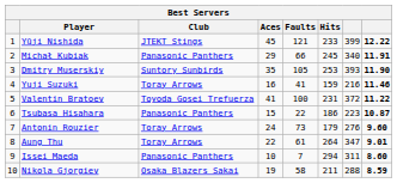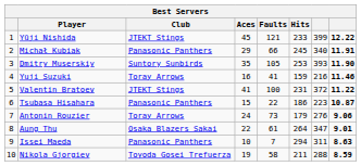 <table class="wikitable sortable" style=font-size:90%>
 <tr>
 <th colspan=8>Best Servers</th>
 </tr>
 <tr>
 <th></th>
 <th width=158>Player</th>
 <th width=158>Club</th>
 <th width=20>Aces</th>
 <th width=20>Faults</th>
 <th width=20>Hits</th>
 <th width=20></th>
 <th width=20></th>
 </tr>
 <tr>
 <td align=center>1</td>
 <td> <a href='#'>Yūji Nishida</a></td>
 <td><a href='#'>JTEKT Stings</a></td>
 <td align=center>45</td>
 <td align=center>121</td>
 <td align=center>233</td>
 <td align=center>399</td>
 <td align=center><strong>12.22</strong></td>
 </tr>
 <tr>
 <td align=center>2</td>
 <td> <a href='#'>Michał Kubiak</a></td>
 <td><a href='#'>Panasonic Panthers</a></td>
 <td align=center>29</td>
 <td align=center>66</td>
 <td align=center>245</td>
 <td align=center>340</td>
 <td align=center><strong>11.91</strong></td>
 </tr>
 <tr>
 <td align=center>3</td>
 <td> <a href='#'>Dmitry Muserskiy</a></td>
 <td><a href='#'>Suntory Sunbirds</a></td>
 <td align=center>35</td>
 <td align=center>105</td>
 <td align=center>253</td>
 <td align=center>393</td>
 <td align=center><strong>11.90</strong></td>
 </tr>
 <tr>
 <td align=center>4</td>
 <td> <a href='#'>Yuji Suzuki</a></td>
 <td><a href='#'>Toray Arrows</a></td>
 <td align=center>16</td>
 <td align=center>41</td>
 <td align=center>159</td>
 <td align=center>216</td>
 <td align=center><strong>11.46</strong></td>
 </tr>
 <tr>
 <td align=center>5</td>
 <td> <a href='#'>Valentin Bratoev</a></td>
-<td><a href='#'>Toyoda Gosei Trefuerza</a></td>
+<td><a href='#'>JTEKT Stings</a></td>
 <td align=center>41</td>
 <td align=center>100</td>
 <td align=center>231</td>
 <td align=center>372</td>
 <td align=center><strong>11.22</strong></td>
 </tr>
 <tr>
 <td align=center>6</td>
 <td> <a href='#'>Tsubasa Hisahara</a></td>
 <td><a href='#'>Panasonic Panthers</a></td>
 <td align=center>15</td>
 <td align=center>22</td>
 <td align=center>186</td>
 <td align=center>223</td>
 <td align=center><strong>10.87</strong></td>
 </tr>
 <tr>
 <td align=center>7</td>
 <td> <a href='#'>Antonin Rouzier</a></td>
 <td><a href='#'>Toray Arrows</a></td>
 <td align=center>24</td>
 <td align=center>73</td>
 <td align=center>179</td>
 <td align=center>276</td>
-<td align=center><strong>9.60</strong></td>
+<td align=center><strong>9.06</strong></td>
 </tr>
 <tr>
 <td align=center>8</td>
 <td> <a href='#'>Aung Thu</a></td>
-<td><a href='#'>Toray Arrows</a></td>
+<td><a href='#'>Osaka Blazers Sakai</a></td>
 <td align=center>22</td>
 <td align=center>61</td>
 <td align=center>264</td>
 <td align=center>347</td>
 <td align=center><strong>9.01</strong></td>
 </tr>
 <tr>
 <td align=center>9</td>
 <td> <a href='#'>Issei Maeda</a></td>
 <td><a href='#'>Panasonic Panthers</a></td>
 <td align=center>10</td>
 <td align=center>7</td>
 <td align=center>294</td>
 <td align=center>311</td>
-<td align=center><strong>8.60</strong></td>
+<td align=center><strong>8.63</strong></td>
 </tr>
 <tr>
 <td align=center>10</td>
 <td> <a href='#'>Nikola Gjorgiev</a></td>
-<td><a href='#'>Osaka Blazers Sakai</a></td>
+<td><a href='#'>Toyoda Gosei Trefuerza</a></td>
 <td align=center>19</td>
 <td align=center>58</td>
 <td align=center>211</td>
 <td align=center>288</td>
 <td align=center><strong>8.59</strong></td>
 </tr>
 </table>
